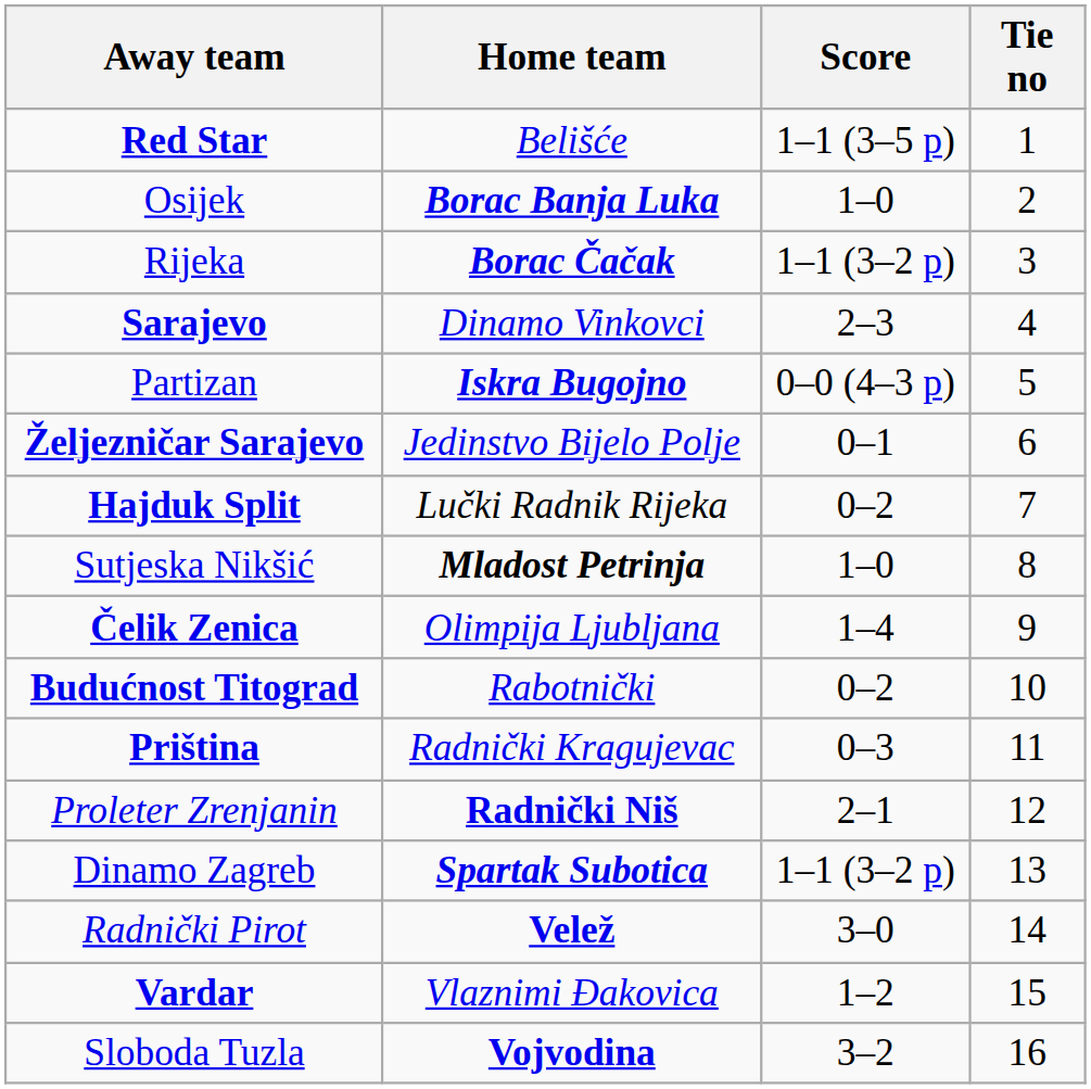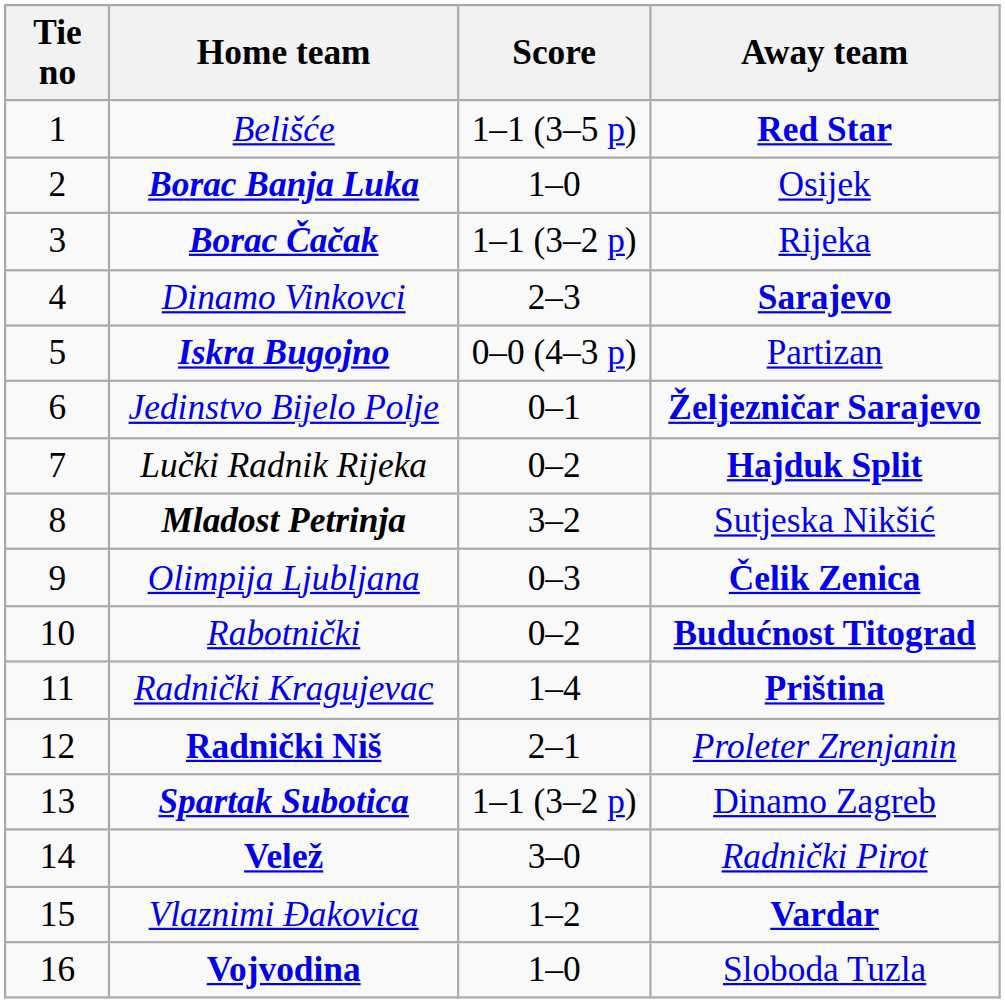 <table class="wikitable" style="text-align: center">
 <tr>
-<th width=150>Away team</th>
+<th width=40>Tie no</th>
 <th width=150>Home team</th>
 <th width=80>Score</th>
-<th width=40>Tie no</th>
+<th width=150>Away team</th>
 </tr>
 <tr>
-<td><strong><a href='#'>Red Star</a></strong></td>
+<td>1</td>
 <td><em><a href='#'>Belišće</a></em></td>
 <td>1–1 (3–5 <a href='#'>p</a>)</td>
-<td>1</td>
+<td><strong><a href='#'>Red Star</a></strong></td>
 </tr>
 <tr>
-<td><a href='#'>Osijek</a></td>
+<td>2</td>
 <td><strong><em><a href='#'>Borac Banja Luka</a></em></strong></td>
 <td>1–0</td>
-<td>2</td>
+<td><a href='#'>Osijek</a></td>
 </tr>
 <tr>
-<td><a href='#'>Rijeka</a></td>
+<td>3</td>
 <td><strong><em><a href='#'>Borac Čačak</a></em></strong></td>
 <td>1–1 (3–2 <a href='#'>p</a>)</td>
-<td>3</td>
+<td><a href='#'>Rijeka</a></td>
 </tr>
 <tr>
-<td><strong><a href='#'>Sarajevo</a></strong></td>
+<td>4</td>
 <td><em><a href='#'>Dinamo Vinkovci</a></em></td>
 <td>2–3</td>
-<td>4</td>
+<td><strong><a href='#'>Sarajevo</a></strong></td>
 </tr>
 <tr>
-<td><a href='#'>Partizan</a></td>
+<td>5</td>
 <td><strong><em><a href='#'>Iskra Bugojno</a></em></strong></td>
 <td>0–0 (4–3 <a href='#'>p</a>)</td>
-<td>5</td>
+<td><a href='#'>Partizan</a></td>
 </tr>
 <tr>
-<td><strong><a href='#'>Željezničar Sarajevo</a></strong></td>
+<td>6</td>
 <td><em><a href='#'>Jedinstvo Bijelo Polje</a></em></td>
 <td>0–1</td>
-<td>6</td>
+<td><strong><a href='#'>Željezničar Sarajevo</a></strong></td>
 </tr>
 <tr>
-<td><strong><a href='#'>Hajduk Split</a></strong></td>
+<td>7</td>
 <td><em>Lučki Radnik Rijeka</em></td>
 <td>0–2</td>
-<td>7</td>
+<td><strong><a href='#'>Hajduk Split</a></strong></td>
 </tr>
 <tr>
+<td>8</td>
+<td><strong><em>Mladost Petrinja</em></strong></td>
+<td>3–2</td>
 <td><a href='#'>Sutjeska Nikšić</a></td>
-<td><strong><em>Mladost Petrinja</em></strong></td>
-<td>1–0</td>
-<td>8</td>
 </tr>
 <tr>
+<td>9</td>
+<td><em><a href='#'>Olimpija Ljubljana</a></em></td>
+<td>0–3</td>
 <td><strong><a href='#'>Čelik Zenica</a></strong></td>
-<td><em><a href='#'>Olimpija Ljubljana</a></em></td>
-<td>1–4</td>
-<td>9</td>
 </tr>
 <tr>
-<td><strong><a href='#'>Budućnost Titograd</a></strong></td>
+<td>10</td>
 <td><em><a href='#'>Rabotnički</a></em></td>
 <td>0–2</td>
-<td>10</td>
+<td><strong><a href='#'>Budućnost Titograd</a></strong></td>
 </tr>
 <tr>
+<td>11</td>
+<td><em><a href='#'>Radnički Kragujevac</a></em></td>
+<td>1–4</td>
 <td><strong><a href='#'>Priština</a></strong></td>
-<td><em><a href='#'>Radnički Kragujevac</a></em></td>
-<td>0–3</td>
-<td>11</td>
 </tr>
 <tr>
-<td><em><a href='#'>Proleter Zrenjanin</a></em></td>
+<td>12</td>
 <td><strong><a href='#'>Radnički Niš</a></strong></td>
 <td>2–1</td>
-<td>12</td>
+<td><em><a href='#'>Proleter Zrenjanin</a></em></td>
 </tr>
 <tr>
-<td><a href='#'>Dinamo Zagreb</a></td>
+<td>13</td>
 <td><strong><em><a href='#'>Spartak Subotica</a></em></strong></td>
 <td>1–1 (3–2 <a href='#'>p</a>)</td>
-<td>13</td>
+<td><a href='#'>Dinamo Zagreb</a></td>
 </tr>
 <tr>
-<td><em><a href='#'>Radnički Pirot</a></em></td>
+<td>14</td>
 <td><strong><a href='#'>Velež</a></strong></td>
 <td>3–0</td>
-<td>14</td>
+<td><em><a href='#'>Radnički Pirot</a></em></td>
 </tr>
 <tr>
-<td><strong><a href='#'>Vardar</a></strong></td>
+<td>15</td>
 <td><em><a href='#'>Vlaznimi Đakovica</a></em></td>
 <td>1–2</td>
-<td>15</td>
+<td><strong><a href='#'>Vardar</a></strong></td>
 </tr>
 <tr>
+<td>16</td>
+<td><strong><a href='#'>Vojvodina</a></strong></td>
+<td>1–0</td>
 <td><a href='#'>Sloboda Tuzla</a></td>
-<td><strong><a href='#'>Vojvodina</a></strong></td>
-<td>3–2</td>
-<td>16</td>
 </tr>
 </table>
